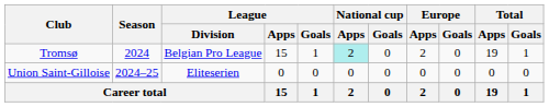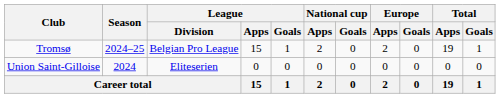 <table class="wikitable" style="text-align: center;">
 <tr>
 <th rowspan="2">Club</th>
 <th rowspan="2">Season</th>
 <th colspan="3">League</th>
 <th colspan="2">National cup</th>
 <th colspan="2">Europe</th>
 <th colspan="2">Total</th>
 </tr>
 <tr>
 <th>Division</th>
 <th>Apps</th>
 <th>Goals</th>
 <th>Apps</th>
 <th>Goals</th>
 <th>Apps</th>
 <th>Goals</th>
 <th>Apps</th>
 <th>Goals</th>
 </tr>
 <tr>
 <td><a href='#'>Tromsø</a></td>
-<td><a href='#'>2024</a></td>
+<td><a href='#'>2024–25</a></td>
 <td><a href='#'>Belgian Pro League</a></td>
 <td>15</td>
 <td>1</td>
-<td style="background: paleturquoise;">2</td>
+<td>2</td>
 <td>0</td>
 <td>2</td>
 <td>0</td>
 <td>19</td>
 <td>1</td>
 </tr>
 <tr>
 <td><a href='#'>Union Saint-Gilloise</a></td>
-<td><a href='#'>2024–25</a></td>
+<td><a href='#'>2024</a></td>
 <td><a href='#'>Eliteserien</a></td>
 <td>0</td>
 <td>0</td>
 <td>0</td>
 <td>0</td>
 <td>0</td>
 <td>0</td>
 <td>0</td>
 <td>0</td>
 </tr>
 <tr>
 <th colspan=3>Career total</th>
 <th>15</th>
 <th>1</th>
 <th>2</th>
 <th>0</th>
 <th>2</th>
 <th>0</th>
 <th>19</th>
 <th>1</th>
 </tr>
 </table>
